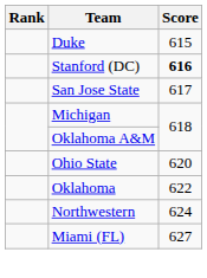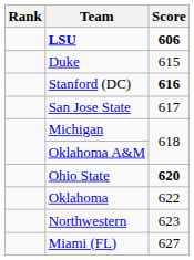 <table class="wikitable sortable" style="text-align:center">
 <tr>
 <th dat-sort-type=number>Rank</th>
 <th>Team</th>
 <th>Score</th>
+</tr>
+<tr>
+<td></td>
+<td align=left><strong><a href='#'>LSU</a></strong></td>
+<td><strong>606</strong></td>
 </tr>
 <tr>
 <td></td>
 <td align=left><a href='#'>Duke</a></td>
 <td>615</td>
 </tr>
 <tr>
 <td></td>
 <td align=left><a href='#'>Stanford</a> (DC)</td>
 <td><strong>616</strong></td>
 </tr>
 <tr>
 <td></td>
 <td align=left><a href='#'>San Jose State</a></td>
 <td>617</td>
 </tr>
 <tr>
 <td rowspan=2></td>
 <td align=left><a href='#'>Michigan</a></td>
 <td rowspan=2>618</td>
 </tr>
 <tr>
 <td align=left><a href='#'>Oklahoma A&M</a></td>
 </tr>
 <tr>
 <td></td>
 <td align=left><a href='#'>Ohio State</a></td>
-<td>620</td>
+<td><strong>620</strong></td>
 </tr>
 <tr>
 <td></td>
 <td align=left><a href='#'>Oklahoma</a></td>
 <td>622</td>
 </tr>
 <tr>
 <td></td>
 <td align=left><a href='#'>Northwestern</a></td>
-<td>624</td>
+<td>623</td>
 </tr>
 <tr>
 <td></td>
 <td align=left><a href='#'>Miami (FL)</a></td>
 <td>627</td>
 </tr>
 </table>
